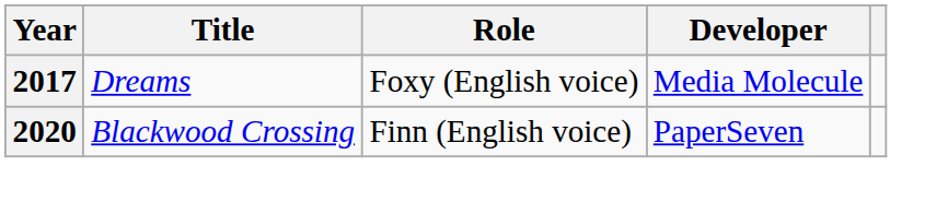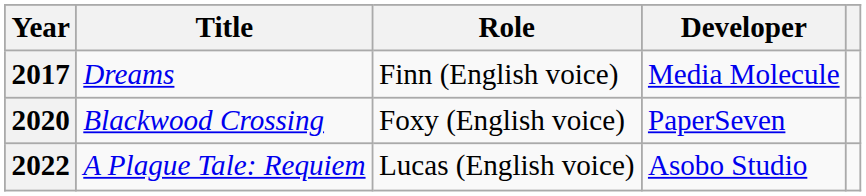 <table class="wikitable plainrowheaders">
 <tr>
 <th scope="col">Year</th>
 <th scope="col">Title</th>
 <th scope="col">Role</th>
 <th scope="col">Developer</th>
 <th scope="col"></th>
 </tr>
 <tr>
 <th scope="row">2017</th>
 <td data-sort-value="Dreams"><em> <a href='#'>Dreams</a></em></td>
-<td>Foxy (English voice)</td>
+<td>Finn (English voice)</td>
 <td><a href='#'>Media Molecule</a></td>
 <td style="text-align:center"></td>
 </tr>
 <tr>
 <th scope="row">2020</th>
 <td data-sort-value="Blackwood Crossing"><em><a href='#'>Blackwood Crossing</a></em></td>
-<td>Finn (English voice)</td>
+<td>Foxy (English voice)</td>
 <td><a href='#'>PaperSeven</a></td>
 <td style="text-align:center"></td>
 </tr>
+<tr>
+<th scope="row">2022</th>
+<td data-sort-value="Plague Tale, A: Requiem"><em><a href='#'>A Plague Tale: Requiem</a></em></td>
+<td>Lucas (English voice)</td>
+<td><a href='#'>Asobo Studio</a></td>
+<td style="text-align:center"></td>
+</tr>
 </table>
